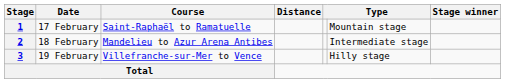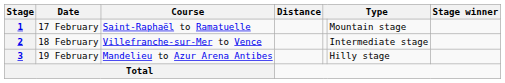 <table class="wikitable">
 <tr>
 <th scope="col">Stage</th>
 <th scope="col">Date</th>
 <th scope="col">Course</th>
 <th scope="col">Distance</th>
 <th scope="col" colspan="2">Type</th>
 <th scope="col">Stage winner</th>
 </tr>
 <tr>
 <th scope="row"><a href='#'>1</a></th>
 <td style="text-align:center;">17 February</td>
 <td><a href='#'>Saint-Raphaël</a> to <a href='#'>Ramatuelle</a></td>
 <td style="text-align:center;"></td>
 <td></td>
 <td>Mountain stage</td>
 <td></td>
 </tr>
 <tr>
 <th scope="row"><a href='#'>2</a></th>
 <td style="text-align:center;">18 February</td>
-<td><a href='#'>Mandelieu</a> to <a href='#'>Azur Arena Antibes</a></td>
+<td><a href='#'>Villefranche-sur-Mer</a> to <a href='#'>Vence</a></td>
 <td style="text-align:center;"></td>
 <td></td>
 <td>Intermediate stage</td>
 <td></td>
 </tr>
 <tr>
 <th scope="row"><a href='#'>3</a></th>
 <td style="text-align:center;">19 February</td>
-<td><a href='#'>Villefranche-sur-Mer</a> to <a href='#'>Vence</a></td>
+<td><a href='#'>Mandelieu</a> to <a href='#'>Azur Arena Antibes</a></td>
 <td style="text-align:center;"></td>
 <td></td>
 <td>Hilly stage</td>
 <td></td>
 </tr>
 <tr>
 <th colspan="3">Total</th>
 <td colspan="4" style="text-align:center;"></td>
 </tr>
 </table>
